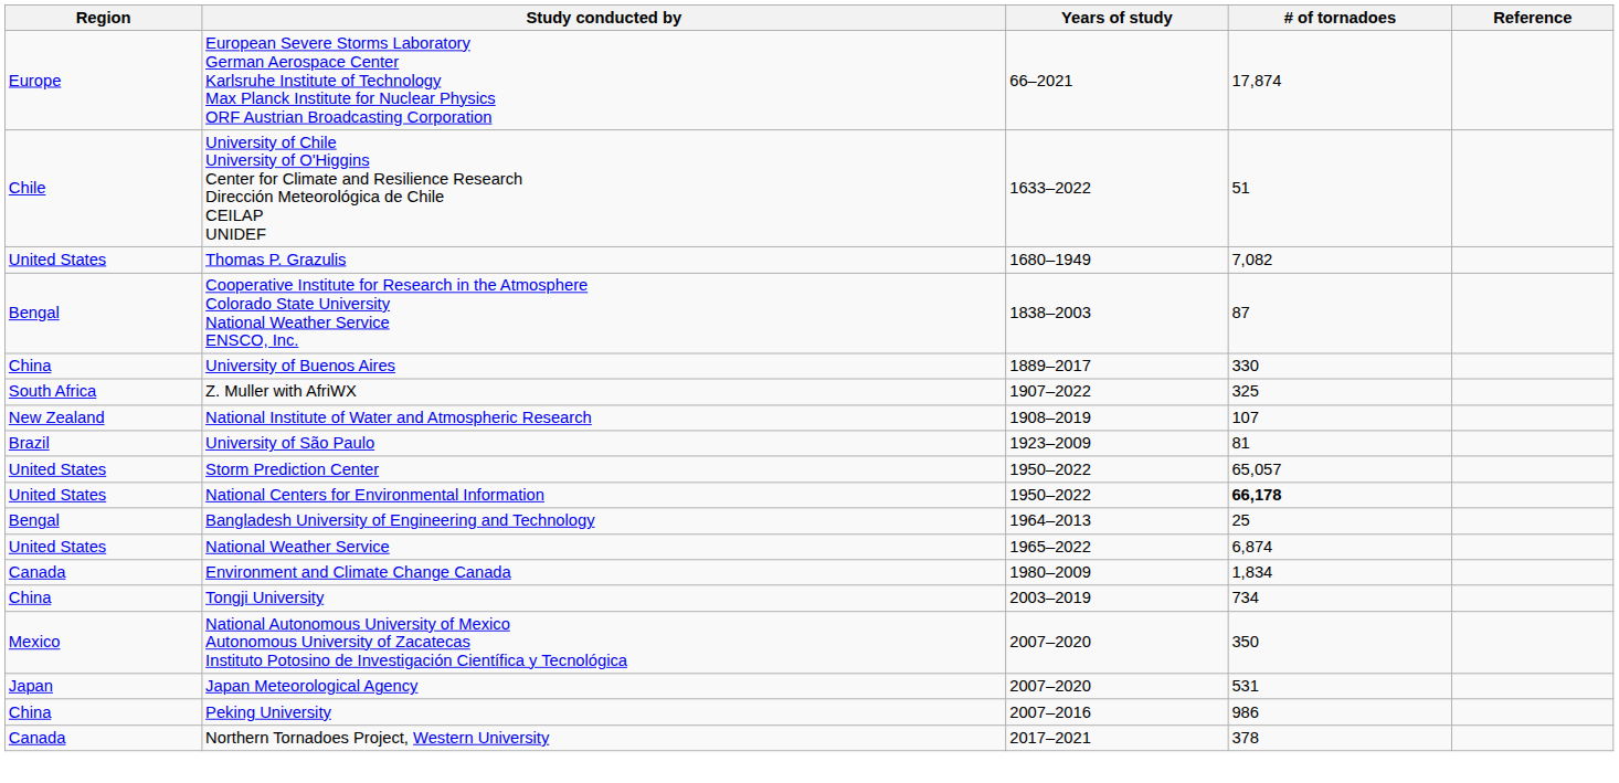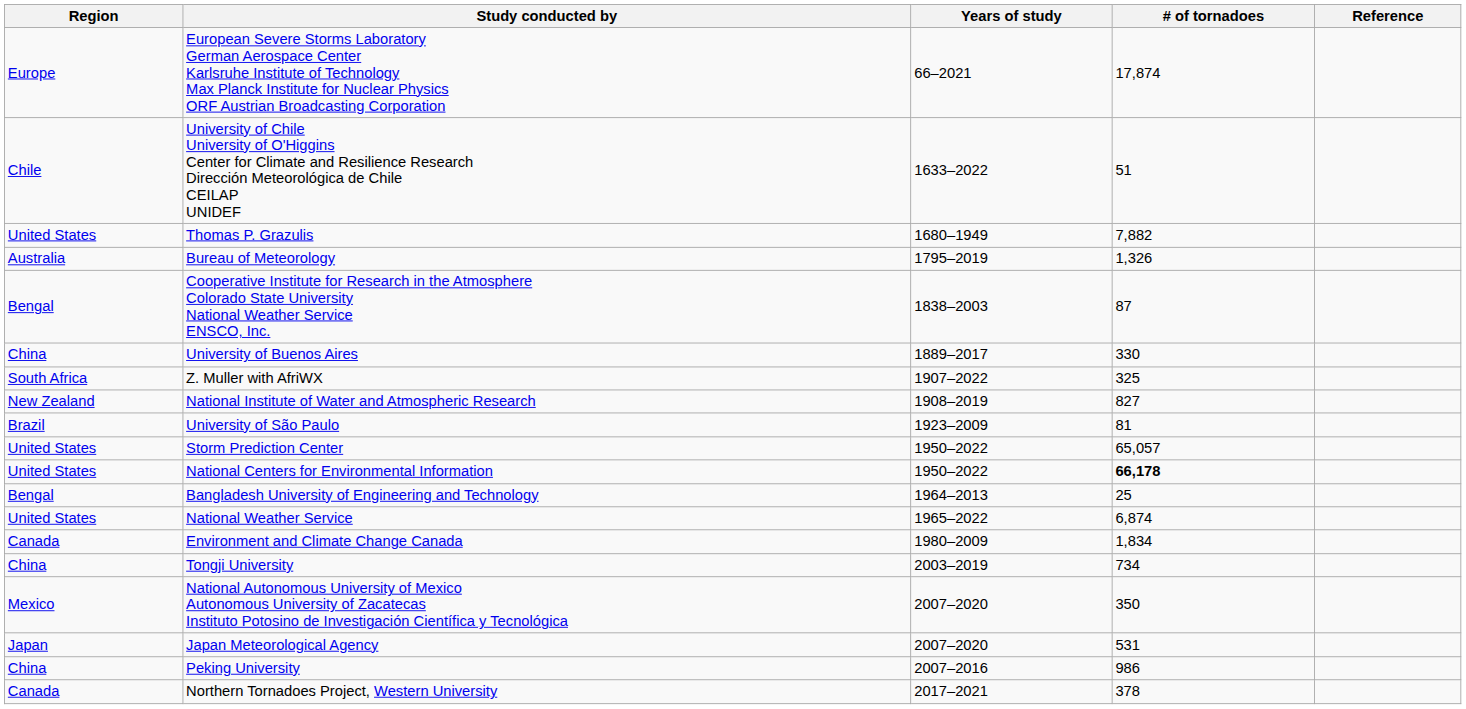 <table class="wikitable sortable" style="width:100%;">
 <tr>
 <th scope="col" align="center">Region</th>
 <th scope="col" align="center">Study conducted by</th>
 <th scope="col" align="center">Years of study</th>
 <th scope="col" align="center"># of tornadoes</th>
 <th scope="col" align="center">Reference</th>
 </tr>
 <tr>
 <td><a href='#'>Europe</a></td>
 <td><a href='#'>European Severe Storms Laboratory</a><br><a href='#'>German Aerospace Center</a><br><a href='#'>Karlsruhe Institute of Technology</a><br><a href='#'>Max Planck Institute for Nuclear Physics</a><br><a href='#'>ORF Austrian Broadcasting Corporation</a></td>
 <td>66–2021</td>
 <td>17,874</td>
 <td></td>
 </tr>
 <tr>
 <td><a href='#'>Chile</a></td>
 <td><a href='#'>University of Chile</a><br><a href='#'>University of O'Higgins</a><br>Center for Climate and Resilience Research<br>Dirección Meteorológica de Chile<br>CEILAP<br>UNIDEF</td>
 <td>1633–2022</td>
 <td>51</td>
 <td></td>
 </tr>
 <tr>
 <td><a href='#'>United States</a></td>
 <td><a href='#'>Thomas P. Grazulis</a></td>
 <td>1680–1949</td>
-<td>7,082</td>
+<td>7,882</td>
+<td></td>
+</tr>
+<tr>
+<td><a href='#'>Australia</a></td>
+<td><a href='#'>Bureau of Meteorology</a></td>
+<td>1795–2019</td>
+<td>1,326</td>
 <td></td>
 </tr>
 <tr>
 <td><a href='#'>Bengal</a></td>
 <td><a href='#'>Cooperative Institute for Research in the Atmosphere</a><br><a href='#'>Colorado State University</a><br><a href='#'>National Weather Service</a><br><a href='#'>ENSCO, Inc.</a></td>
 <td>1838–2003</td>
 <td>87</td>
 <td></td>
 </tr>
 <tr>
 <td><a href='#'>China</a></td>
 <td><a href='#'>University of Buenos Aires</a></td>
 <td>1889–2017</td>
 <td>330</td>
 <td></td>
 </tr>
 <tr>
 <td><a href='#'>South Africa</a></td>
 <td>Z. Muller with AfriWX</td>
 <td>1907–2022</td>
 <td>325</td>
 <td></td>
 </tr>
 <tr>
 <td><a href='#'>New Zealand</a></td>
 <td><a href='#'>National Institute of Water and Atmospheric Research</a></td>
 <td>1908–2019</td>
-<td>107</td>
+<td>827</td>
 <td></td>
 </tr>
 <tr>
 <td><a href='#'>Brazil</a></td>
 <td><a href='#'>University of São Paulo</a></td>
 <td>1923–2009</td>
 <td>81</td>
 <td></td>
 </tr>
 <tr>
 <td><a href='#'>United States</a></td>
 <td><a href='#'>Storm Prediction Center</a></td>
 <td>1950–2022</td>
 <td>65,057</td>
 <td></td>
 </tr>
 <tr>
 <td><a href='#'>United States</a></td>
 <td><a href='#'>National Centers for Environmental Information</a></td>
 <td>1950–2022</td>
 <td><strong>66,178</strong></td>
 <td></td>
 </tr>
 <tr>
 <td><a href='#'>Bengal</a></td>
 <td><a href='#'>Bangladesh University of Engineering and Technology</a></td>
 <td>1964–2013</td>
 <td>25</td>
 <td></td>
 </tr>
 <tr>
 <td><a href='#'>United States</a></td>
 <td><a href='#'>National Weather Service</a></td>
 <td>1965–2022</td>
 <td>6,874</td>
 <td></td>
 </tr>
 <tr>
 <td><a href='#'>Canada</a></td>
 <td><a href='#'>Environment and Climate Change Canada</a></td>
 <td>1980–2009</td>
 <td>1,834</td>
 <td></td>
 </tr>
 <tr>
 <td><a href='#'>China</a></td>
 <td><a href='#'>Tongji University</a></td>
 <td>2003–2019</td>
 <td>734</td>
 <td></td>
 </tr>
 <tr>
 <td><a href='#'>Mexico</a></td>
 <td><a href='#'>National Autonomous University of Mexico</a><br><a href='#'>Autonomous University of Zacatecas</a><br><a href='#'>Instituto Potosino de Investigación Científica y Tecnológica</a></td>
 <td>2007–2020</td>
 <td>350</td>
 <td></td>
 </tr>
 <tr>
 <td><a href='#'>Japan</a></td>
 <td><a href='#'>Japan Meteorological Agency</a></td>
 <td>2007–2020</td>
 <td>531</td>
 <td></td>
 </tr>
 <tr>
 <td><a href='#'>China</a></td>
 <td><a href='#'>Peking University</a></td>
 <td>2007–2016</td>
 <td>986</td>
 <td></td>
 </tr>
 <tr>
 <td><a href='#'>Canada</a></td>
 <td>Northern Tornadoes Project, <a href='#'>Western University</a></td>
 <td>2017–2021</td>
 <td>378</td>
 <td></td>
 </tr>
 </table>
